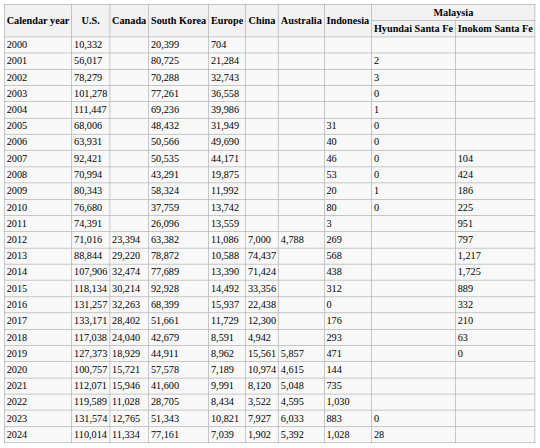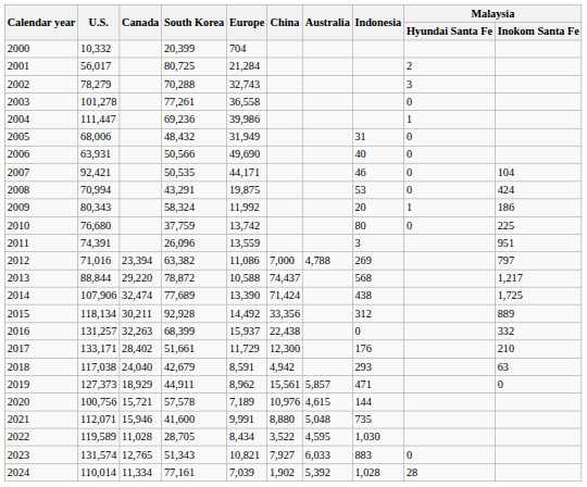 <table class="wikitable">
 <tr>
 <th rowspan="2">Calendar year</th>
 <th rowspan="2">U.S.</th>
 <th rowspan="2">Canada</th>
 <th rowspan="2">South Korea</th>
 <th rowspan="2">Europe</th>
 <th rowspan="2">China</th>
 <th rowspan="2">Australia</th>
 <th rowspan="2">Indonesia</th>
 <th colspan="2">Malaysia</th>
 </tr>
 <tr>
 <th>Hyundai Santa Fe</th>
 <th>Inokom Santa Fe</th>
 </tr>
 <tr>
 <td>2000</td>
 <td>10,332</td>
 <td></td>
 <td>20,399</td>
 <td>704</td>
 <td></td>
 <td></td>
 <td></td>
 <td></td>
 <td></td>
 </tr>
 <tr>
 <td>2001</td>
 <td>56,017</td>
 <td></td>
 <td>80,725</td>
 <td>21,284</td>
 <td></td>
 <td></td>
 <td></td>
 <td>2</td>
 <td></td>
 </tr>
 <tr>
 <td>2002</td>
 <td>78,279</td>
 <td></td>
 <td>70,288</td>
 <td>32,743</td>
 <td></td>
 <td></td>
 <td></td>
 <td>3</td>
 <td></td>
 </tr>
 <tr>
 <td>2003</td>
 <td>101,278</td>
 <td></td>
 <td>77,261</td>
 <td>36,558</td>
 <td></td>
 <td></td>
 <td></td>
 <td>0</td>
 <td></td>
 </tr>
 <tr>
 <td>2004</td>
 <td>111,447</td>
 <td></td>
 <td>69,236</td>
 <td>39,986</td>
 <td></td>
 <td></td>
 <td></td>
 <td>1</td>
 <td></td>
 </tr>
 <tr>
 <td>2005</td>
 <td>68,006</td>
 <td></td>
 <td>48,432</td>
 <td>31,949</td>
 <td></td>
 <td></td>
 <td>31</td>
 <td>0</td>
 <td></td>
 </tr>
 <tr>
 <td>2006</td>
 <td>63,931</td>
 <td></td>
 <td>50,566</td>
 <td>49,690</td>
 <td></td>
 <td></td>
 <td>40</td>
 <td>0</td>
 <td></td>
 </tr>
 <tr>
 <td>2007</td>
 <td>92,421</td>
 <td></td>
 <td>50,535</td>
 <td>44,171</td>
 <td></td>
 <td></td>
 <td>46</td>
 <td>0</td>
 <td>104</td>
 </tr>
 <tr>
 <td>2008</td>
 <td>70,994</td>
 <td></td>
 <td>43,291</td>
 <td>19,875</td>
 <td></td>
 <td></td>
 <td>53</td>
 <td>0</td>
 <td>424</td>
 </tr>
 <tr>
 <td>2009</td>
 <td>80,343</td>
 <td></td>
 <td>58,324</td>
 <td>11,992</td>
 <td></td>
 <td></td>
 <td>20</td>
 <td>1</td>
 <td>186</td>
 </tr>
 <tr>
 <td>2010</td>
 <td>76,680</td>
 <td></td>
 <td>37,759</td>
 <td>13,742</td>
 <td></td>
 <td></td>
 <td>80</td>
 <td>0</td>
 <td>225</td>
 </tr>
 <tr>
 <td>2011</td>
 <td>74,391</td>
 <td></td>
 <td>26,096</td>
 <td>13,559</td>
 <td></td>
 <td></td>
 <td>3</td>
 <td></td>
 <td>951</td>
 </tr>
 <tr>
 <td>2012</td>
 <td>71,016</td>
 <td>23,394</td>
 <td>63,382</td>
 <td>11,086</td>
 <td>7,000</td>
 <td>4,788</td>
 <td>269</td>
 <td></td>
 <td>797</td>
 </tr>
 <tr>
 <td>2013</td>
 <td>88,844</td>
 <td>29,220</td>
 <td>78,872</td>
 <td>10,588</td>
 <td>74,437</td>
 <td></td>
 <td>568</td>
 <td></td>
 <td>1,217</td>
 </tr>
 <tr>
 <td>2014</td>
 <td>107,906</td>
 <td>32,474</td>
 <td>77,689</td>
 <td>13,390</td>
 <td>71,424</td>
 <td></td>
 <td>438</td>
 <td></td>
 <td>1,725</td>
 </tr>
 <tr>
 <td>2015</td>
 <td>118,134</td>
-<td>30,214</td>
+<td>30,211</td>
 <td>92,928</td>
 <td>14,492</td>
 <td>33,356</td>
 <td></td>
 <td>312</td>
 <td></td>
 <td>889</td>
 </tr>
 <tr>
 <td>2016</td>
 <td>131,257</td>
 <td>32,263</td>
 <td>68,399</td>
 <td>15,937</td>
 <td>22,438</td>
 <td></td>
 <td>0</td>
 <td></td>
 <td>332</td>
 </tr>
 <tr>
 <td>2017</td>
 <td>133,171</td>
 <td>28,402</td>
 <td>51,661</td>
 <td>11,729</td>
 <td>12,300</td>
 <td></td>
 <td>176</td>
 <td></td>
 <td>210</td>
 </tr>
 <tr>
 <td>2018</td>
 <td>117,038</td>
 <td>24,040</td>
 <td>42,679</td>
 <td>8,591</td>
 <td>4,942</td>
 <td></td>
 <td>293</td>
 <td></td>
 <td>63</td>
 </tr>
 <tr>
 <td>2019</td>
 <td>127,373</td>
 <td>18,929</td>
 <td>44,911</td>
 <td>8,962</td>
 <td>15,561</td>
 <td>5,857</td>
 <td>471</td>
 <td></td>
 <td>0</td>
 </tr>
 <tr>
 <td>2020</td>
-<td>100,757</td>
+<td>100,756</td>
 <td>15,721</td>
 <td>57,578</td>
 <td>7,189</td>
-<td>10,974</td>
+<td>10,976</td>
 <td>4,615</td>
 <td>144</td>
 <td></td>
 <td></td>
 </tr>
 <tr>
 <td>2021</td>
 <td>112,071</td>
 <td>15,946</td>
 <td>41,600</td>
 <td>9,991</td>
-<td>8,120</td>
+<td>8,880</td>
 <td>5,048</td>
 <td>735</td>
 <td></td>
 <td></td>
 </tr>
 <tr>
 <td>2022</td>
 <td>119,589</td>
 <td>11,028</td>
 <td>28,705</td>
 <td>8,434</td>
 <td>3,522</td>
 <td>4,595</td>
 <td>1,030</td>
 <td></td>
 <td></td>
 </tr>
 <tr>
 <td>2023</td>
 <td>131,574</td>
 <td>12,765</td>
 <td>51,343</td>
 <td>10,821</td>
 <td>7,927</td>
 <td>6,033</td>
 <td>883</td>
 <td>0</td>
 <td></td>
 </tr>
 <tr>
 <td>2024</td>
 <td>110,014</td>
 <td>11,334</td>
 <td>77,161</td>
 <td>7,039</td>
 <td>1,902</td>
 <td>5,392</td>
 <td>1,028</td>
 <td>28</td>
 <td></td>
 </tr>
 </table>
